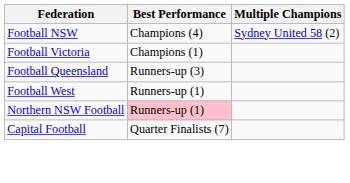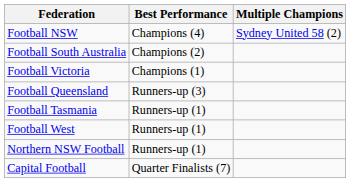 <table class="wikitable">
 <tr>
 <th>Federation</th>
 <th>Best Performance</th>
 <th>Multiple Champions</th>
 </tr>
 <tr>
 <td><a href='#'>Football NSW</a></td>
 <td>Champions (4)</td>
 <td><a href='#'>Sydney United 58</a> (2)</td>
 </tr>
 <tr>
+<td><a href='#'>Football South Australia</a></td>
+<td>Champions (2)</td>
+<td></td>
+</tr>
+<tr>
 <td><a href='#'>Football Victoria</a></td>
 <td>Champions (1)</td>
 <td></td>
 </tr>
 <tr>
 <td><a href='#'>Football Queensland</a></td>
 <td>Runners-up (3)</td>
 <td></td>
 </tr>
 <tr>
+<td><a href='#'>Football Tasmania</a></td>
+<td>Runners-up (1)</td>
+<td></td>
+</tr>
+<tr>
 <td><a href='#'>Football West</a></td>
 <td>Runners-up (1)</td>
 <td></td>
 </tr>
 <tr>
 <td><a href='#'>Northern NSW Football</a></td>
-<td style="background: pink;">Runners-up (1)</td>
+<td>Runners-up (1)</td>
 <td></td>
 </tr>
 <tr>
 <td><a href='#'>Capital Football</a></td>
 <td>Quarter Finalists (7)</td>
 <td></td>
 </tr>
 </table>
